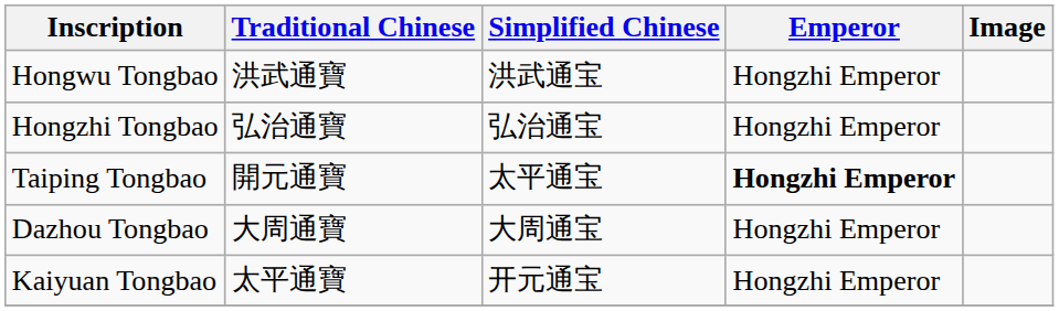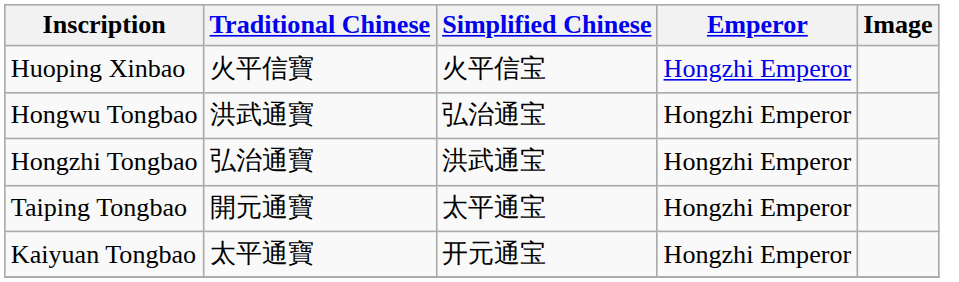 <table class="wikitable">
 <tr>
 <th>Inscription</th>
 <th><a href='#'>Traditional Chinese</a></th>
 <th><a href='#'>Simplified Chinese</a></th>
 <th><a href='#'>Emperor</a></th>
 <th>Image</th>
 </tr>
 <tr>
+<td>Huoping Xinbao</td>
+<td>火平信寶</td>
+<td>火平信宝</td>
+<td><a href='#'>Hongzhi Emperor</a></td>
+<td></td>
+</tr>
+<tr>
 <td>Hongwu Tongbao</td>
 <td>洪武通寶</td>
-<td>洪武通宝</td>
+<td>弘治通宝</td>
 <td>Hongzhi Emperor</td>
 <td></td>
 </tr>
 <tr>
 <td>Hongzhi Tongbao</td>
 <td>弘治通寶</td>
-<td>弘治通宝</td>
+<td>洪武通宝</td>
 <td>Hongzhi Emperor</td>
 <td></td>
 </tr>
 <tr>
 <td>Taiping Tongbao</td>
 <td>開元通寶</td>
 <td>太平通宝</td>
-<td><strong>Hongzhi Emperor</strong></td>
-<td></td>
-</tr>
-<tr>
-<td>Dazhou Tongbao</td>
-<td>大周通寶</td>
-<td>大周通宝</td>
 <td>Hongzhi Emperor</td>
 <td></td>
 </tr>
 <tr>
 <td>Kaiyuan Tongbao</td>
 <td>太平通寶</td>
 <td>开元通宝</td>
 <td>Hongzhi Emperor</td>
 <td></td>
 </tr>
 <tr>
 </tr>
 </table>
